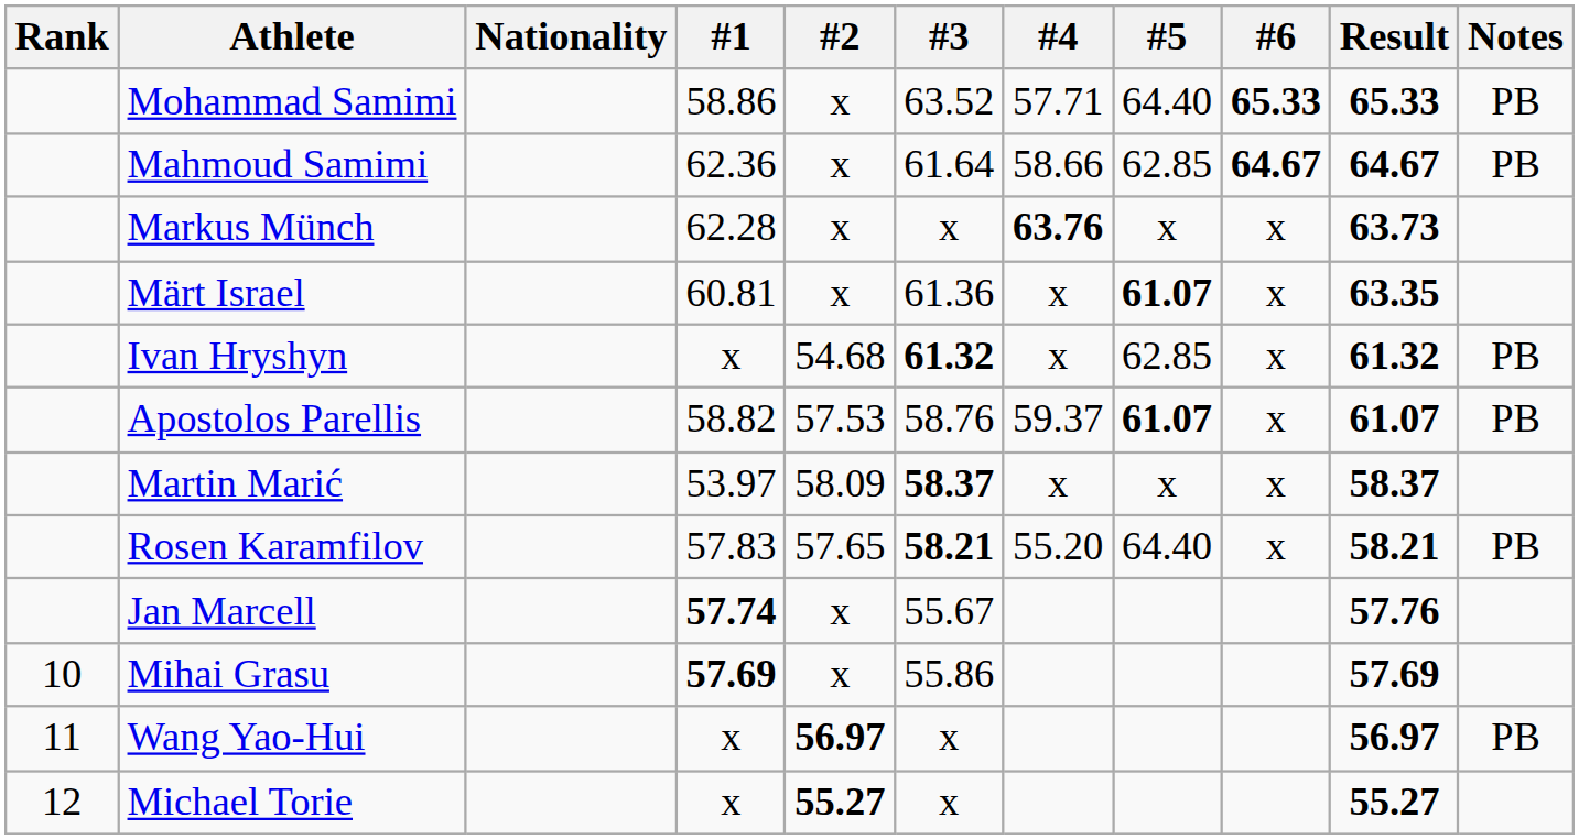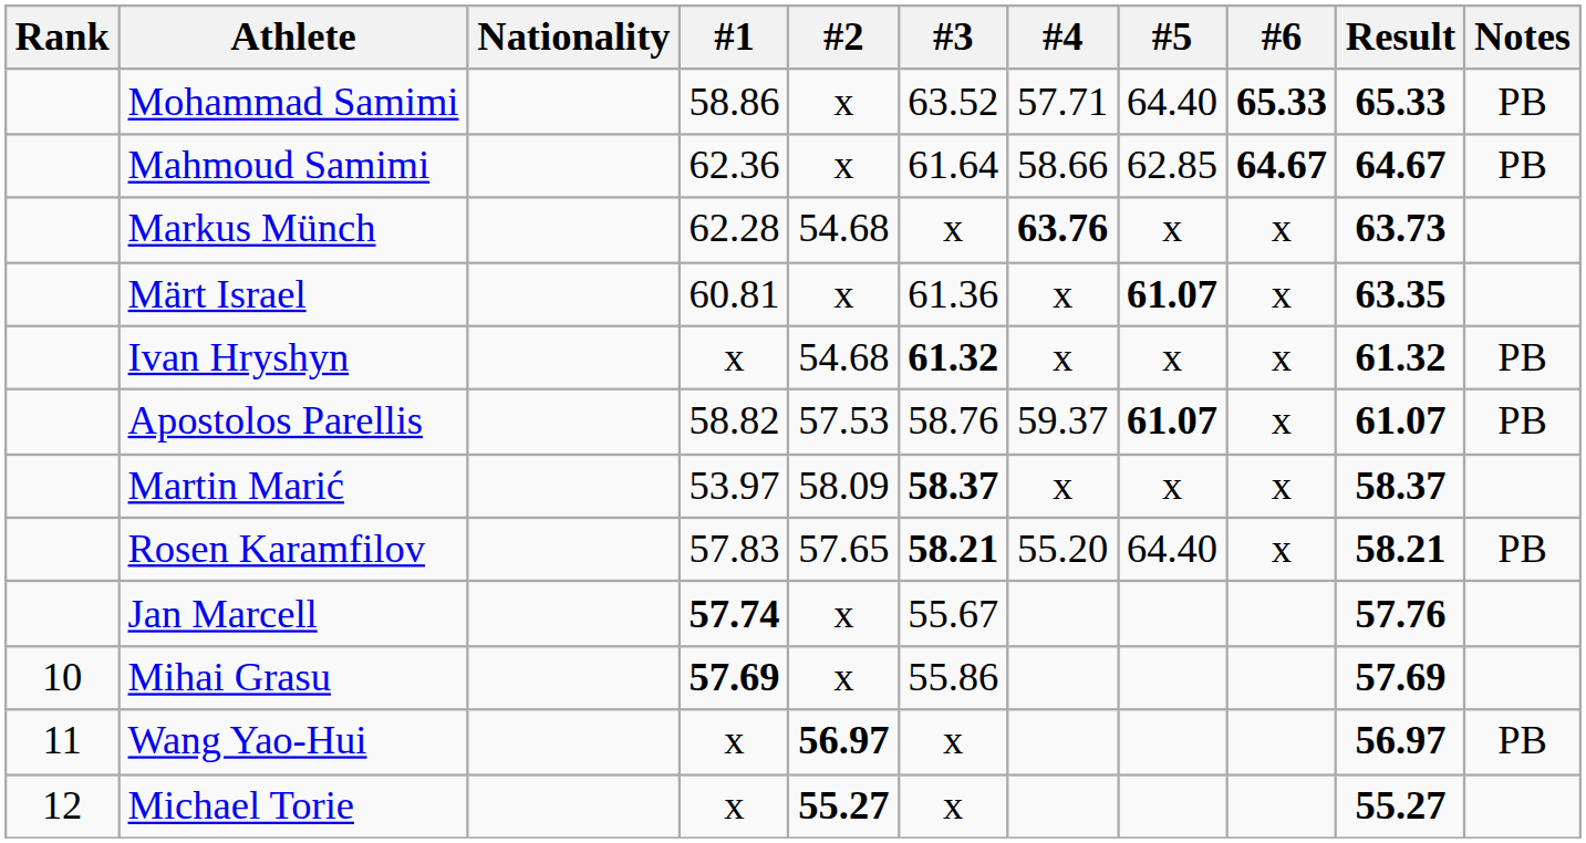 <table class="wikitable sortable" style="text-align:center">
 <tr>
 <th>Rank</th>
 <th>Athlete</th>
 <th>Nationality</th>
 <th>#1</th>
 <th>#2</th>
 <th>#3</th>
 <th>#4</th>
 <th>#5</th>
 <th>#6</th>
 <th>Result</th>
 <th>Notes</th>
 </tr>
 <tr>
 <td></td>
 <td align="left"><a href='#'>Mohammad Samimi</a></td>
 <td align=left></td>
 <td>58.86</td>
 <td>x</td>
 <td>63.52</td>
 <td>57.71</td>
 <td>64.40</td>
 <td><strong>65.33</strong></td>
 <td><strong>65.33</strong></td>
 <td>PB</td>
 </tr>
 <tr>
 <td></td>
 <td align="left"><a href='#'>Mahmoud Samimi</a></td>
 <td align=left></td>
 <td>62.36</td>
 <td>x</td>
 <td>61.64</td>
 <td>58.66</td>
 <td>62.85</td>
 <td><strong>64.67</strong></td>
 <td><strong>64.67</strong></td>
 <td>PB</td>
 </tr>
 <tr>
 <td></td>
 <td align="left"><a href='#'>Markus Münch</a></td>
 <td align=left></td>
 <td>62.28</td>
-<td>x</td>
+<td>54.68</td>
 <td>x</td>
 <td><strong>63.76</strong></td>
 <td>x</td>
 <td>x</td>
 <td><strong>63.73</strong></td>
 <td></td>
 </tr>
 <tr>
 <td></td>
 <td align="left"><a href='#'>Märt Israel</a></td>
 <td align=left></td>
 <td>60.81</td>
 <td>x</td>
 <td>61.36</td>
 <td>x</td>
 <td><strong>61.07</strong></td>
 <td>x</td>
 <td><strong>63.35</strong></td>
 <td></td>
 </tr>
 <tr>
 <td></td>
 <td align="left"><a href='#'>Ivan Hryshyn</a></td>
 <td align=left></td>
 <td>x</td>
 <td>54.68</td>
 <td><strong>61.32</strong></td>
 <td>x</td>
-<td>62.85</td>
+<td>x</td>
 <td>x</td>
 <td><strong>61.32</strong></td>
 <td>PB</td>
 </tr>
 <tr>
 <td></td>
 <td align="left"><a href='#'>Apostolos Parellis</a></td>
 <td align=left></td>
 <td>58.82</td>
 <td>57.53</td>
 <td>58.76</td>
 <td>59.37</td>
 <td><strong>61.07</strong></td>
 <td>x</td>
 <td><strong>61.07</strong></td>
 <td>PB</td>
 </tr>
 <tr>
 <td></td>
 <td align="left"><a href='#'>Martin Marić</a></td>
 <td align=left></td>
 <td>53.97</td>
 <td>58.09</td>
 <td><strong>58.37</strong></td>
 <td>x</td>
 <td>x</td>
 <td>x</td>
 <td><strong>58.37</strong></td>
 <td></td>
 </tr>
 <tr>
 <td></td>
 <td align="left"><a href='#'>Rosen Karamfilov</a></td>
 <td align=left></td>
 <td>57.83</td>
 <td>57.65</td>
 <td><strong>58.21</strong></td>
 <td>55.20</td>
 <td>64.40</td>
 <td>x</td>
 <td><strong>58.21</strong></td>
 <td>PB</td>
 </tr>
 <tr>
 <td></td>
 <td align="left"><a href='#'>Jan Marcell</a></td>
 <td align=left></td>
 <td><strong>57.74</strong></td>
 <td>x</td>
 <td>55.67</td>
 <td></td>
 <td></td>
 <td></td>
 <td><strong>57.76</strong></td>
 <td></td>
 </tr>
 <tr>
 <td>10</td>
 <td align="left"><a href='#'>Mihai Grasu</a></td>
 <td align=left></td>
 <td><strong>57.69</strong></td>
 <td>x</td>
 <td>55.86</td>
 <td></td>
 <td></td>
 <td></td>
 <td><strong>57.69</strong></td>
 <td></td>
 </tr>
 <tr>
 <td>11</td>
 <td align="left"><a href='#'>Wang Yao-Hui</a></td>
 <td align=left></td>
 <td>x</td>
 <td><strong>56.97</strong></td>
 <td>x</td>
 <td></td>
 <td></td>
 <td></td>
 <td><strong>56.97</strong></td>
 <td>PB</td>
 </tr>
 <tr>
 <td>12</td>
 <td align="left"><a href='#'>Michael Torie</a></td>
 <td align=left></td>
 <td>x</td>
 <td><strong>55.27</strong></td>
 <td>x</td>
 <td></td>
 <td></td>
 <td></td>
 <td><strong>55.27</strong></td>
 <td></td>
 </tr>
 </table>
